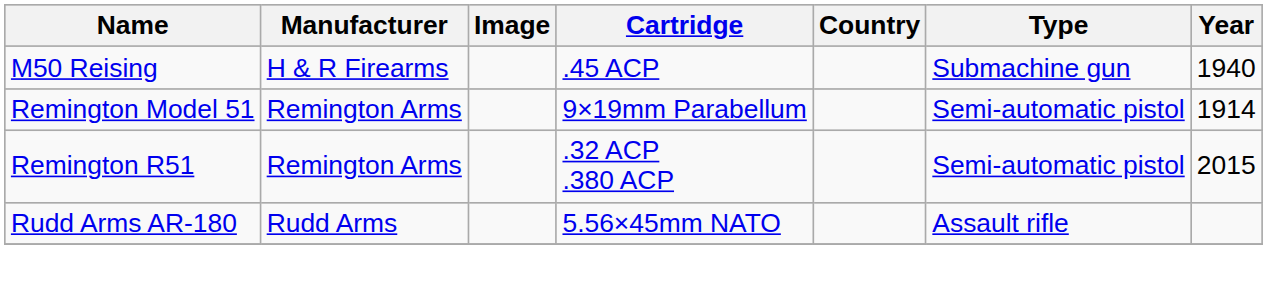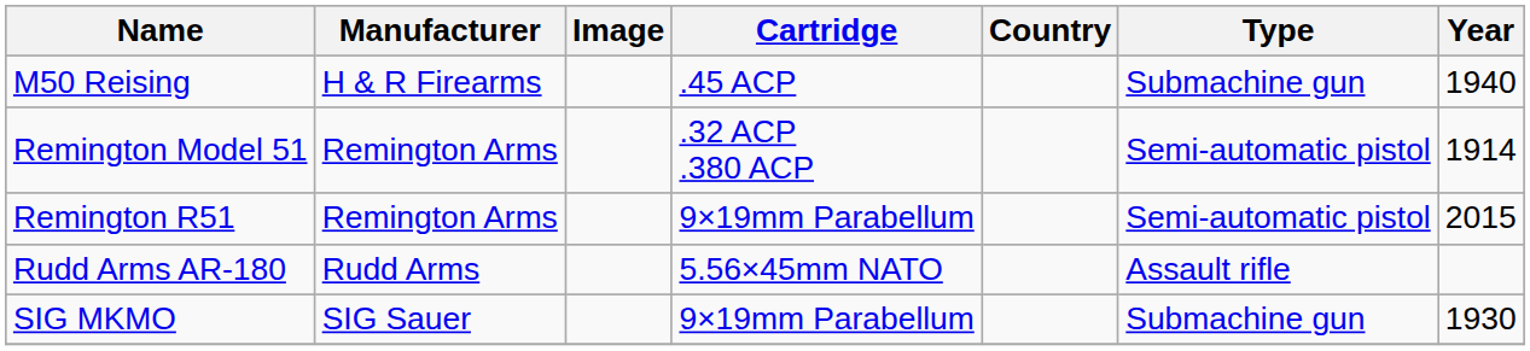 <table class="wikitable sortable">
 <tr>
 <th>Name</th>
 <th>Manufacturer</th>
 <th class="unsortable">Image</th>
 <th><a href='#'>Cartridge</a></th>
 <th>Country</th>
 <th>Type</th>
 <th>Year</th>
 </tr>
 <tr>
 <td><a href='#'>M50 Reising</a></td>
 <td><a href='#'>H & R Firearms</a></td>
 <td></td>
 <td><a href='#'>.45 ACP</a></td>
 <td></td>
 <td><a href='#'>Submachine gun</a></td>
 <td>1940</td>
 </tr>
 <tr>
 <td><a href='#'>Remington Model 51</a></td>
 <td><a href='#'>Remington Arms</a></td>
 <td></td>
-<td><a href='#'>9×19mm Parabellum</a></td>
+<td><a href='#'>.32 ACP</a><br><a href='#'>.380 ACP</a></td>
 <td></td>
 <td><a href='#'>Semi-automatic pistol</a></td>
 <td>1914</td>
 </tr>
 <tr>
 <td><a href='#'>Remington R51</a></td>
 <td><a href='#'>Remington Arms</a></td>
 <td></td>
-<td><a href='#'>.32 ACP</a><br><a href='#'>.380 ACP</a></td>
+<td><a href='#'>9×19mm Parabellum</a></td>
 <td></td>
 <td><a href='#'>Semi-automatic pistol</a></td>
 <td>2015</td>
 </tr>
 <tr>
 <td><a href='#'>Rudd Arms AR-180</a></td>
 <td><a href='#'>Rudd Arms</a></td>
 <td></td>
 <td><a href='#'>5.56×45mm NATO</a></td>
 <td></td>
 <td><a href='#'>Assault rifle</a></td>
 <td></td>
 </tr>
 <tr>
+<td><a href='#'>SIG MKMO</a></td>
+<td><a href='#'>SIG Sauer</a></td>
+<td></td>
+<td><a href='#'>9×19mm Parabellum</a></td>
+<td></td>
+<td><a href='#'>Submachine gun</a></td>
+<td>1930</td>
+</tr>
+<tr>
 </tr>
 </table>
